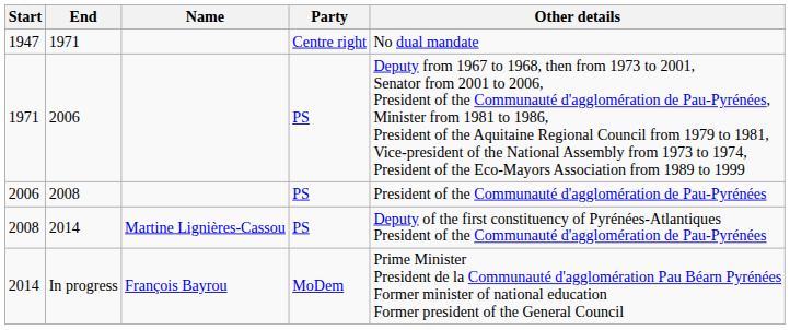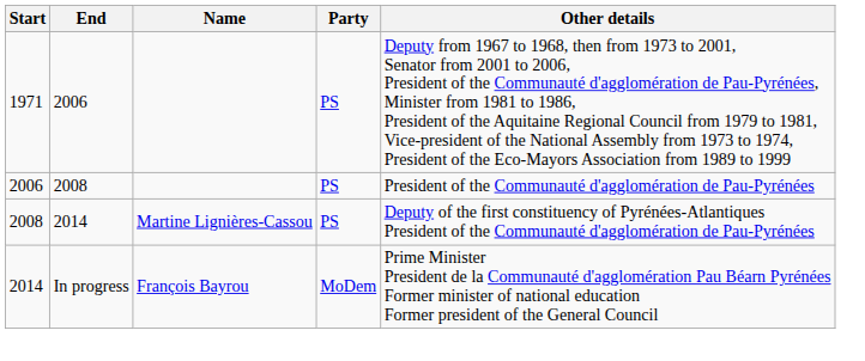 <table border="1" class="wikitable">
 <tr>
 <th>Start</th>
 <th>End</th>
 <th>Name</th>
 <th>Party</th>
 <th>Other details</th>
-</tr>
-<tr>
-<td>1947</td>
-<td>1971</td>
-<td></td>
-<td><a href='#'>Centre right</a></td>
-<td>No <a href='#'>dual mandate</a></td>
 </tr>
 <tr>
 <td>1971</td>
 <td>2006</td>
 <td></td>
 <td><a href='#'>PS</a></td>
 <td><a href='#'>Deputy</a> from 1967 to 1968, then from 1973 to 2001, <br> Senator from 2001 to 2006, <br> President of the <a href='#'>Communauté d'agglomération de Pau-Pyrénées</a>, <br> Minister from 1981 to 1986, <br>President of the Aquitaine Regional Council from 1979 to 1981, <br> Vice-president of the National Assembly from 1973 to 1974,<br> President of the Eco-Mayors Association from 1989 to 1999</td>
 </tr>
 <tr>
 <td>2006</td>
 <td>2008</td>
 <td></td>
 <td><a href='#'>PS</a></td>
 <td>President of the <a href='#'>Communauté d'agglomération de Pau-Pyrénées</a></td>
 </tr>
 <tr>
 <td>2008</td>
 <td>2014</td>
 <td><a href='#'>Martine Lignières-Cassou</a></td>
 <td><a href='#'>PS</a></td>
 <td><a href='#'>Deputy</a> of the first constituency of Pyrénées-Atlantiques<br> President of the <a href='#'>Communauté d'agglomération de Pau-Pyrénées</a></td>
 </tr>
 <tr>
 <td>2014</td>
 <td>In progress</td>
 <td><a href='#'>François Bayrou</a></td>
 <td><a href='#'>MoDem</a></td>
 <td>Prime Minister<br>President de la <a href='#'>Communauté d'agglomération Pau Béarn Pyrénées</a> <br>Former minister of national education <br>Former president of the General Council</td>
 </tr>
 </table>
